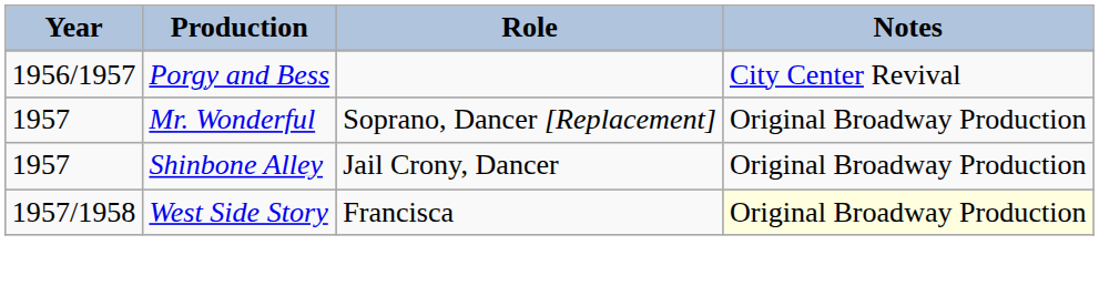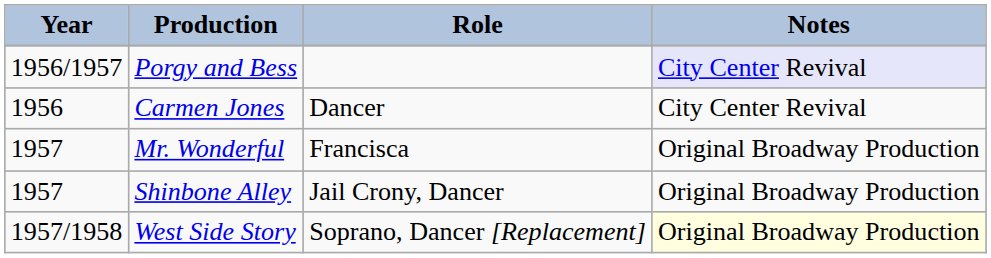 <table class="wikitable" style="font-size:100%;">
 <tr>
 <th style="background:#B0C4DE;">Year</th>
 <th style="background:#B0C4DE;">Production</th>
 <th style="background:#B0C4DE;">Role</th>
 <th style="background:#B0C4DE;">Notes</th>
 </tr>
 <tr>
 </tr>
 <tr>
 <td>1956/1957</td>
 <td><em><a href='#'>Porgy and Bess</a></em></td>
 <td></td>
-<td><a href='#'>City Center</a> Revival</td>
+<td style="background: lavender;"><a href='#'>City Center</a> Revival</td>
+</tr>
+<tr>
+<td>1956</td>
+<td><em><a href='#'>Carmen Jones</a></em></td>
+<td>Dancer</td>
+<td>City Center Revival</td>
 </tr>
 <tr>
 <td>1957</td>
 <td><a href='#'><em>Mr. Wonderful</em></a></td>
-<td>Soprano, Dancer <em>[Replacement]</em></td>
+<td>Francisca</td>
 <td>Original Broadway Production</td>
 </tr>
 <tr>
 <td>1957</td>
 <td><em><a href='#'>Shinbone Alley</a></em></td>
 <td>Jail Crony, Dancer</td>
 <td>Original Broadway Production</td>
 </tr>
 <tr>
 <td>1957/1958</td>
 <td><em><a href='#'>West Side Story</a></em></td>
-<td>Francisca</td>
+<td>Soprano, Dancer <em>[Replacement]</em></td>
 <td style="background: lightyellow;">Original Broadway Production</td>
 </tr>
 </table>
